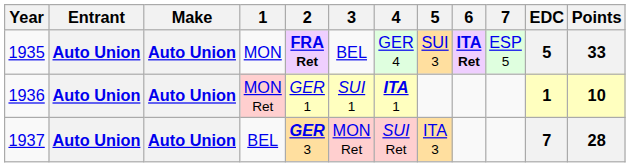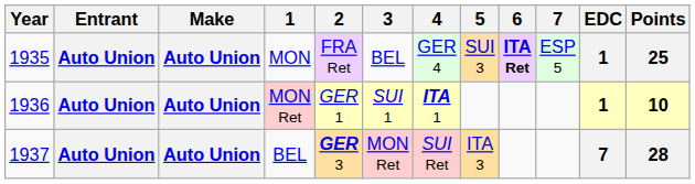 <table class="wikitable" style="text-align:center; font-size:85%">
 <tr>
 <th scope=col>Year</th>
 <th scope=col>Entrant</th>
 <th scope=col>Make</th>
 <th scope=col>1</th>
 <th scope=col>2</th>
 <th scope=col>3</th>
 <th scope=col>4</th>
 <th scope=col>5</th>
 <th scope=col>6</th>
 <th scope=col>7</th>
 <th scope=col>EDC</th>
 <th scope=col>Points</th>
 </tr>
 <tr>
 <td><a href='#'>1935</a></td>
 <th nowrap><a href='#'>Auto Union</a></th>
 <th nowrap><a href='#'>Auto Union</a></th>
 <td><a href='#'>MON</a></td>
-<td style="background:#efcfff;"><strong><a href='#'>FRA</a><br><small>Ret</small></strong></td>
+<td style="background:#efcfff;"><a href='#'>FRA</a><br><small>Ret</small></td>
 <td><a href='#'>BEL</a></td>
 <td style="background:#dfffdf;"><a href='#'>GER</a><br><small>4</small></td>
 <td style="background:#ffdf9f;"><a href='#'>SUI</a><br><small>3</small></td>
 <td style="background:#efcfff;"><strong><a href='#'>ITA</a><br><small>Ret</small></strong></td>
 <td style="background:#dfffdf;"><a href='#'>ESP</a><br><small>5</small></td>
-<th>5</th>
-<th>33</th>
+<th>1</th>
+<th>25</th>
 </tr>
 <tr>
 <td><a href='#'>1936</a></td>
 <th nowrap><a href='#'>Auto Union</a></th>
 <th nowrap><a href='#'>Auto Union</a></th>
 <td style="background:#ffcfcf;"><a href='#'>MON</a><br><small>Ret</small></td>
 <td style="background:#ffffbf;"><em><a href='#'>GER</a></em><br><small>1</small></td>
 <td style="background:#ffffbf;"><em><a href='#'>SUI</a></em><br><small>1</small></td>
 <td style="background:#ffffbf;"><a href='#'><strong><em>ITA</em></strong></a><br><small>1</small></td>
 <td></td>
 <td></td>
 <td></td>
 <td style="background:#ffffbf;"><strong>1</strong></td>
 <td style="background:#ffffbf;"><strong>10</strong></td>
 </tr>
 <tr>
 <td><a href='#'>1937</a></td>
 <th nowrap><a href='#'>Auto Union</a></th>
 <th nowrap><a href='#'>Auto Union</a></th>
 <td><a href='#'>BEL</a><br><small></small></td>
 <td style="background:#ffdf9f;"><a href='#'><strong><em>GER</em></strong></a><br><small>3</small></td>
 <td style="background:#ffcfcf;"><a href='#'>MON</a><br><small>Ret</small></td>
 <td style="background:#ffcfcf;"><em><a href='#'>SUI</a></em><br><small>Ret</small></td>
 <td style="background:#ffdf9f;"><a href='#'>ITA</a><br><small>3</small></td>
 <td></td>
 <td></td>
 <th>7</th>
 <th>28</th>
 </tr>
 </table>
